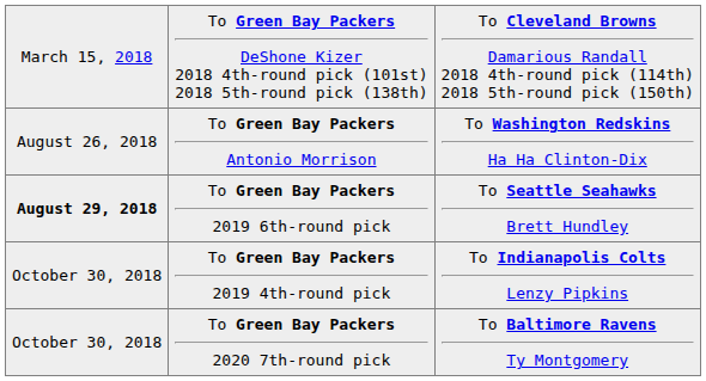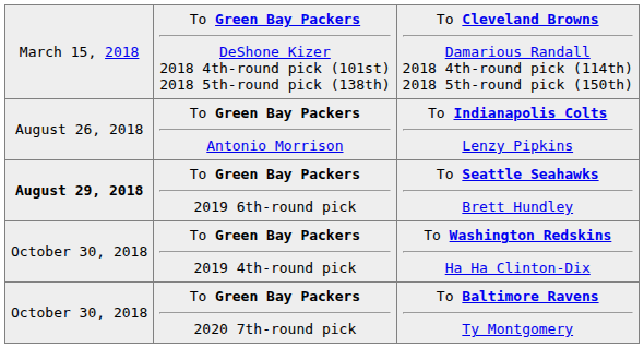 <table border="1" style="border-collapse:collapse; text-align:center" cellpadding="5">
 <tr style="background:#eee">
 <td>March 15, <a href='#'>2018</a></td>
 <td style="vertical-align:top">To <strong><a href='#'>Green Bay Packers</a></strong><hr><a href='#'>DeShone Kizer</a><br>2018 4th-round pick (101st)<br>2018 5th-round pick (138th)</td>
 <td style="vertical-align:top">To <strong><a href='#'>Cleveland Browns</a></strong><hr><a href='#'>Damarious Randall</a><br>2018 4th-round pick (114th)<br>2018 5th-round pick (150th)</td>
 </tr>
 <tr style="background:#eee">
 <td>August 26, 2018</td>
 <td style="vertical-align:top">To <strong>Green Bay Packers</strong><hr><a href='#'>Antonio Morrison</a></td>
-<td style="vertical-align:top">To <strong><a href='#'>Washington Redskins</a></strong><hr><a href='#'>Ha Ha Clinton-Dix</a></td>
+<td style="vertical-align:top">To <strong><a href='#'>Indianapolis Colts</a></strong><hr><a href='#'>Lenzy Pipkins</a></td>
 </tr>
 <tr style="background:#eee">
 <td><strong>August 29, 2018</strong></td>
 <td style="vertical-align:top">To <strong>Green Bay Packers</strong><hr>2019 6th-round pick</td>
 <td style="vertical-align:top">To <strong><a href='#'>Seattle Seahawks</a></strong><hr><a href='#'>Brett Hundley</a></td>
 </tr>
 <tr style="background:#eee">
 <td>October 30, 2018</td>
 <td style="vertical-align:top">To <strong>Green Bay Packers</strong><hr>2019 4th-round pick</td>
-<td style="vertical-align:top">To <strong><a href='#'>Indianapolis Colts</a></strong><hr><a href='#'>Lenzy Pipkins</a></td>
+<td style="vertical-align:top">To <strong><a href='#'>Washington Redskins</a></strong><hr><a href='#'>Ha Ha Clinton-Dix</a></td>
 </tr>
 <tr style="background:#eee">
 <td>October 30, 2018</td>
 <td style="vertical-align:top">To <strong>Green Bay Packers</strong><hr>2020 7th-round pick</td>
 <td style="vertical-align:top">To <strong><a href='#'>Baltimore Ravens</a></strong><hr><a href='#'>Ty Montgomery</a></td>
 </tr>
 </table>
